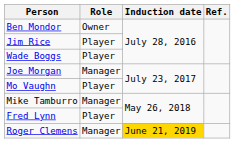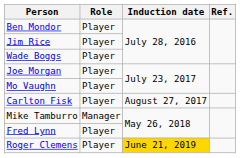 <table class="wikitable" style="text-align:left">
 <tr>
 <th>Person</th>
 <th>Role</th>
 <th>Induction date</th>
 <th>Ref.</th>
 </tr>
 <tr>
 <td><a href='#'>Ben Mondor</a></td>
-<td>Owner</td>
+<td>Player</td>
 <td rowspan=3>July 28, 2016</td>
 <td rowspan=3></td>
 </tr>
 <tr>
 <td><a href='#'>Jim Rice</a></td>
 <td>Player</td>
 </tr>
 <tr>
 <td><a href='#'>Wade Boggs</a></td>
 <td>Player</td>
 </tr>
 <tr>
 <td><a href='#'>Joe Morgan</a></td>
-<td>Manager</td>
+<td>Player</td>
 <td rowspan=2>July 23, 2017</td>
 <td rowspan=2></td>
 </tr>
 <tr>
 <td><a href='#'>Mo Vaughn</a></td>
 <td>Player</td>
+</tr>
+<tr>
+<td><a href='#'>Carlton Fisk</a></td>
+<td>Player</td>
+<td>August 27, 2017</td>
+<td></td>
 </tr>
 <tr>
 <td>Mike Tamburro</td>
 <td>Manager</td>
 <td rowspan=2>May 26, 2018</td>
 <td rowspan=2></td>
 </tr>
 <tr>
 <td><a href='#'>Fred Lynn</a></td>
 <td>Player</td>
 </tr>
 <tr>
 <td><a href='#'>Roger Clemens</a></td>
-<td>Manager</td>
+<td>Player</td>
 <td style="background: gold;">June 21, 2019</td>
 <td></td>
 </tr>
 </table>
